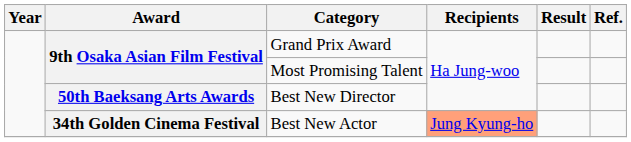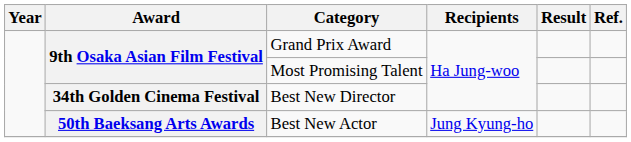 <table class="wikitable plainrowheaders sortable">
 <tr>
 <th scope="col">Year</th>
 <th scope="col">Award</th>
 <th scope="col">Category</th>
 <th scope="col">Recipients</th>
 <th scope="col">Result</th>
 <th scope="col">Ref.</th>
 </tr>
 <tr>
 <td rowspan="4"></td>
 <th rowspan="2" scope="row">9th <a href='#'>Osaka Asian Film Festival</a></th>
 <td>Grand Prix Award</td>
 <td rowspan="3"><a href='#'>Ha Jung-woo</a></td>
 <td></td>
 <td></td>
 </tr>
 <tr>
 <td>Most Promising Talent</td>
 <td></td>
 <td></td>
 </tr>
 <tr>
-<th scope="row"><a href='#'>50th Baeksang Arts Awards</a></th>
+<th scope="row">34th Golden Cinema Festival</th>
 <td>Best New Director</td>
 <td></td>
 <td></td>
 </tr>
 <tr>
-<th scope="row">34th Golden Cinema Festival</th>
+<th scope="row"><a href='#'>50th Baeksang Arts Awards</a></th>
 <td>Best New Actor</td>
-<td style="background: lightsalmon;"><a href='#'>Jung Kyung-ho</a></td>
+<td><a href='#'>Jung Kyung-ho</a></td>
 <td></td>
 <td></td>
 </tr>
 <tr>
 </tr>
 </table>
